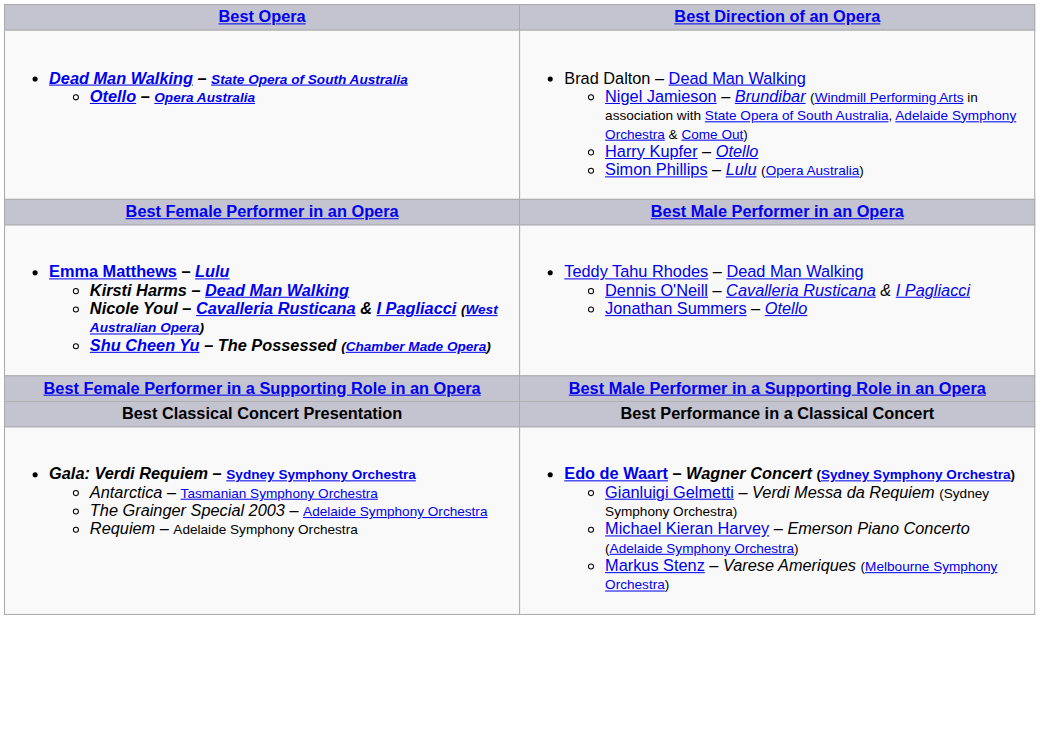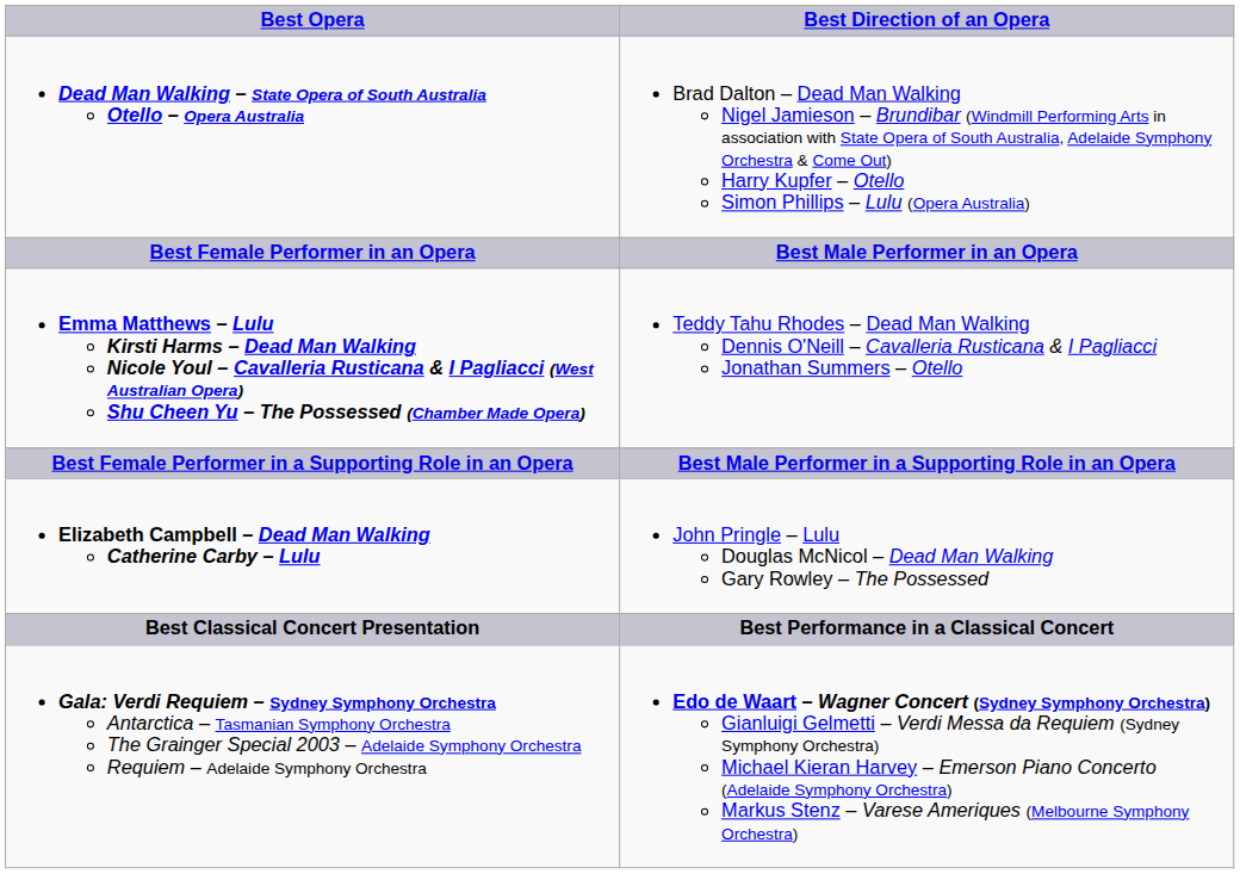 <table class=wikitable width="80%" border="1" cellpadding="5" cellspacing="0" align="centre">
 <tr>
 <th style="background:#C4C3D0;width:50%"><a href='#'>Best Opera</a></th>
 <th style="background:#C4C3D0;width:50%"><a href='#'>Best Direction of an Opera</a></th>
 </tr>
 <tr>
 <td valign="top"><br><ul><li><strong><em><a href='#'>Dead Man Walking</a><em> – <small><a href='#'>State Opera of South Australia</a></small><strong><ul><li></em><a href='#'>Otello</a><em> – <small><a href='#'>Opera Australia</a></small></li></ul></li></ul></td>
 <td valign="top"><br><ul><li></strong>Brad Dalton – </em><a href='#'>Dead Man Walking</a></em></strong><ul><li><a href='#'>Nigel Jamieson</a> – <em><a href='#'>Brundibar</a></em> <small>(<a href='#'>Windmill Performing Arts</a> in association with <a href='#'>State Opera of South Australia</a>, <a href='#'>Adelaide Symphony Orchestra</a> & <a href='#'>Come Out</a>)</small></li><li><a href='#'>Harry Kupfer</a> – <em><a href='#'>Otello</a></em></li><li><a href='#'>Simon Phillips</a> – <em><a href='#'>Lulu</a></em> <small>(<a href='#'>Opera Australia</a>)</small></li></ul></li></ul></td>
 </tr>
 <tr>
 <th style="background:#C4C3D0;width:50%"><a href='#'>Best Female Performer in an Opera</a></th>
 <th style="background:#C4C3D0;width:50%"><a href='#'>Best Male Performer in an Opera</a></th>
 </tr>
 <tr>
 <td valign="top"><br><ul><li><strong><a href='#'>Emma Matthews</a> – <em><a href='#'>Lulu</a><strong><em><ul><li>Kirsti Harms – </em><a href='#'>Dead Man Walking</a><em></li><li>Nicole Youl – </em><a href='#'>Cavalleria Rusticana</a> & <a href='#'>I Pagliacci</a><em> <small>(<a href='#'>West Australian Opera</a>)</small></li><li><a href='#'>Shu Cheen Yu</a> – </em>The Possessed<em> <small>(<a href='#'>Chamber Made Opera</a>)</small></li></ul></li></ul></td>
 <td valign="top"><br><ul><li></strong><a href='#'>Teddy Tahu Rhodes</a> – </em><a href='#'>Dead Man Walking</a></em></strong><ul><li><a href='#'>Dennis O'Neill</a> – <em><a href='#'>Cavalleria Rusticana</a> & <a href='#'>I Pagliacci</a></em></li><li><a href='#'>Jonathan Summers</a> – <em><a href='#'>Otello</a></em></li></ul></li></ul></td>
 </tr>
 <tr>
 <th style="background:#C4C3D0;width:50%"><a href='#'>Best Female Performer in a Supporting Role in an Opera</a></th>
 <th style="background:#C4C3D0;width:50%"><a href='#'>Best Male Performer in a Supporting Role in an Opera</a></th>
 </tr>
 <tr>
+<td valign="top"><br><ul><li><strong>Elizabeth Campbell – <em><a href='#'>Dead Man Walking</a><strong><em><ul><li>Catherine Carby – </em><a href='#'>Lulu</a><em></li></ul></li></ul></td>
+<td valign="top"><br><ul><li></strong><a href='#'>John Pringle</a> – </em><a href='#'>Lulu</a></em></strong><ul><li>Douglas McNicol – <em><a href='#'>Dead Man Walking</a></em></li><li>Gary Rowley – <em>The Possessed</em></li></ul></li></ul></td>
+</tr>
+<tr>
 <th style="background:#C4C3D0;width:50%">Best Classical Concert Presentation</th>
 <th style="background:#C4C3D0;width:50%">Best Performance in a Classical Concert</th>
 </tr>
 <tr>
 <td valign="top"><br><ul><li><strong><em>Gala: Verdi Requiem –</em></strong> <small><strong><a href='#'>Sydney Symphony Orchestra</a></strong></small><ul><li><em>Antarctica</em> – <small><a href='#'>Tasmanian Symphony Orchestra</a></small></li><li><em>The Grainger Special 2003</em> – <small><a href='#'>Adelaide Symphony Orchestra</a></small></li><li><em>Requiem</em> –  <small>Adelaide Symphony Orchestra</small></li></ul></li></ul></td>
 <td valign="top"><br><ul><li><strong><a href='#'>Edo de Waart</a> – <em>Wagner Concert</em> <small>(<a href='#'>Sydney Symphony Orchestra</a>)</small></strong><ul><li><a href='#'>Gianluigi Gelmetti</a> – <em>Verdi Messa da Requiem</em> <small>(Sydney Symphony Orchestra)</small></li><li><a href='#'>Michael Kieran Harvey</a> – <em>Emerson Piano Concerto</em> <small>(<a href='#'>Adelaide Symphony Orchestra</a>)</small></li><li><a href='#'>Markus Stenz</a> – <em>Varese Ameriques</em> <small>(<a href='#'>Melbourne Symphony Orchestra</a>)</small></li></ul></li></ul></td>
 </tr>
 </table>
